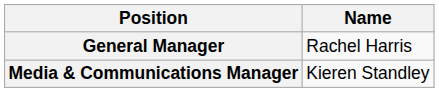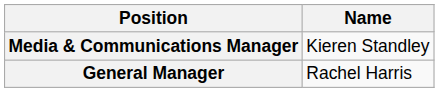 <table class="wikitable plainrowheaders">
 <tr>
 <th>Position</th>
 <th>Name</th>
 </tr>
 <tr>
+<th scope=row>Media & Communications Manager</th>
+<td> Kieren Standley</td>
+</tr>
+<tr>
 <th scope=row>General Manager</th>
 <td> Rachel Harris</td>
 </tr>
-<tr>
-<th scope=row>Media & Communications Manager</th>
-<td> Kieren Standley</td>
-</tr>
 </table>
